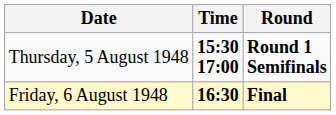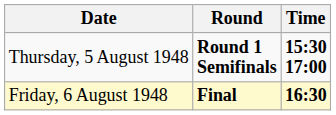 <table class="wikitable">
 <tr>
 <th>Date</th>
+<th>Round</th>
 <th>Time</th>
-<th>Round</th>
 </tr>
 <tr>
 <td>Thursday, 5 August 1948</td>
+<td><strong>Round 1<br>Semifinals</strong></td>
 <td><strong>15:30<br>17:00</strong></td>
-<td><strong>Round 1<br>Semifinals</strong></td>
 </tr>
 <tr>
 <td style=background:lemonchiffon>Friday, 6 August 1948</td>
+<td style=background:lemonchiffon><strong>Final</strong></td>
 <td style=background:lemonchiffon><strong>16:30</strong></td>
-<td style=background:lemonchiffon><strong>Final</strong></td>
 </tr>
 </table>
